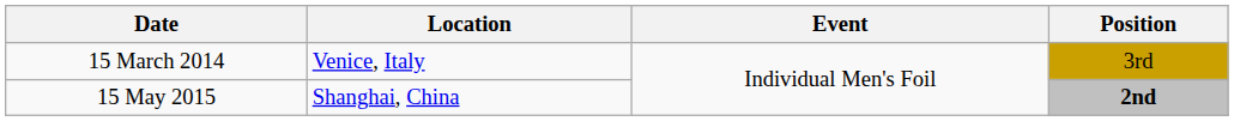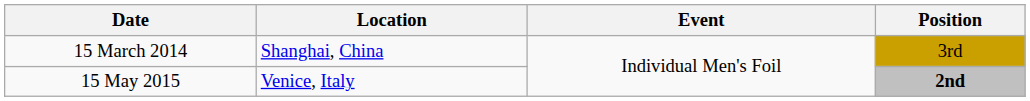 <table class="wikitable" width="50%" style="font-size:90%; text-align:center;">
 <tr>
 <th>Date</th>
 <th>Location</th>
 <th>Event</th>
 <th>Position</th>
 </tr>
 <tr>
 <td>15 March 2014</td>
-<td rowspan="1" align="left"> <a href='#'>Venice</a>, <a href='#'>Italy</a></td>
+<td rowspan="1" align="left"> <a href='#'>Shanghai</a>, <a href='#'>China</a></td>
 <td colspan="1" rowspan="2">Individual Men's Foil</td>
 <td bgcolor="caramel">3rd</td>
 </tr>
 <tr>
 <td>15 May 2015</td>
-<td rowspan="1" align="left"> <a href='#'>Shanghai</a>, <a href='#'>China</a></td>
+<td rowspan="1" align="left"> <a href='#'>Venice</a>, <a href='#'>Italy</a></td>
 <td bgcolor="silver"><strong>2nd</strong></td>
 </tr>
 </table>
